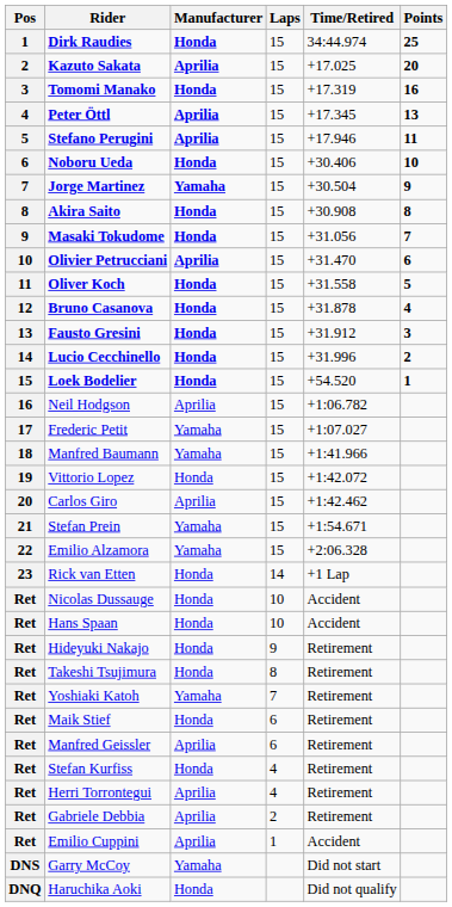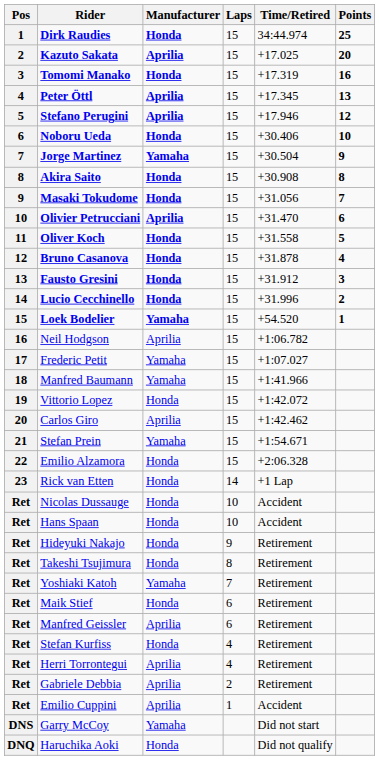 <table class="wikitable" style="font-size: 95%;">
 <tr>
 <th>Pos</th>
 <th>Rider</th>
 <th>Manufacturer</th>
 <th>Laps</th>
 <th>Time/Retired</th>
 <th>Points</th>
 </tr>
 <tr>
 <th>1</th>
 <td> <strong><a href='#'>Dirk Raudies</a></strong></td>
 <td><strong><a href='#'>Honda</a></strong></td>
 <td>15</td>
 <td>34:44.974</td>
 <td><strong>25</strong></td>
 </tr>
 <tr>
 <th>2</th>
 <td> <strong><a href='#'>Kazuto Sakata</a></strong></td>
 <td><strong><a href='#'>Aprilia</a></strong></td>
 <td>15</td>
 <td>+17.025</td>
 <td><strong>20</strong></td>
 </tr>
 <tr>
 <th>3</th>
 <td> <strong><a href='#'>Tomomi Manako</a></strong></td>
 <td><strong><a href='#'>Honda</a></strong></td>
 <td>15</td>
 <td>+17.319</td>
 <td><strong>16</strong></td>
 </tr>
 <tr>
 <th>4</th>
 <td> <strong><a href='#'>Peter Öttl</a></strong></td>
 <td><strong><a href='#'>Aprilia</a></strong></td>
 <td>15</td>
 <td>+17.345</td>
 <td><strong>13</strong></td>
 </tr>
 <tr>
 <th>5</th>
 <td> <strong><a href='#'>Stefano Perugini</a></strong></td>
 <td><strong><a href='#'>Aprilia</a></strong></td>
 <td>15</td>
 <td>+17.946</td>
-<td><strong>11</strong></td>
+<td><strong>12</strong></td>
 </tr>
 <tr>
 <th>6</th>
 <td> <strong><a href='#'>Noboru Ueda</a></strong></td>
 <td><strong><a href='#'>Honda</a></strong></td>
 <td>15</td>
 <td>+30.406</td>
 <td><strong>10</strong></td>
 </tr>
 <tr>
 <th>7</th>
 <td> <strong><a href='#'>Jorge Martinez</a></strong></td>
 <td><strong><a href='#'>Yamaha</a></strong></td>
 <td>15</td>
 <td>+30.504</td>
 <td><strong>9</strong></td>
 </tr>
 <tr>
 <th>8</th>
 <td> <strong><a href='#'>Akira Saito</a></strong></td>
 <td><strong><a href='#'>Honda</a></strong></td>
 <td>15</td>
 <td>+30.908</td>
 <td><strong>8</strong></td>
 </tr>
 <tr>
 <th>9</th>
 <td> <strong><a href='#'>Masaki Tokudome</a></strong></td>
 <td><strong><a href='#'>Honda</a></strong></td>
 <td>15</td>
 <td>+31.056</td>
 <td><strong>7</strong></td>
 </tr>
 <tr>
 <th>10</th>
 <td> <strong><a href='#'>Olivier Petrucciani</a></strong></td>
 <td><strong><a href='#'>Aprilia</a></strong></td>
 <td>15</td>
 <td>+31.470</td>
 <td><strong>6</strong></td>
 </tr>
 <tr>
 <th>11</th>
 <td> <strong><a href='#'>Oliver Koch</a></strong></td>
 <td><strong><a href='#'>Honda</a></strong></td>
 <td>15</td>
 <td>+31.558</td>
 <td><strong>5</strong></td>
 </tr>
 <tr>
 <th>12</th>
 <td> <strong><a href='#'>Bruno Casanova</a></strong></td>
 <td><strong><a href='#'>Honda</a></strong></td>
 <td>15</td>
 <td>+31.878</td>
 <td><strong>4</strong></td>
 </tr>
 <tr>
 <th>13</th>
 <td> <strong><a href='#'>Fausto Gresini</a></strong></td>
 <td><strong><a href='#'>Honda</a></strong></td>
 <td>15</td>
 <td>+31.912</td>
 <td><strong>3</strong></td>
 </tr>
 <tr>
 <th>14</th>
 <td> <strong><a href='#'>Lucio Cecchinello</a></strong></td>
 <td><strong><a href='#'>Honda</a></strong></td>
 <td>15</td>
 <td>+31.996</td>
 <td><strong>2</strong></td>
 </tr>
 <tr>
 <th>15</th>
 <td> <strong><a href='#'>Loek Bodelier</a></strong></td>
-<td><strong><a href='#'>Honda</a></strong></td>
+<td><strong><a href='#'>Yamaha</a></strong></td>
 <td>15</td>
 <td>+54.520</td>
 <td><strong>1</strong></td>
 </tr>
 <tr>
 <th>16</th>
 <td> <a href='#'>Neil Hodgson</a></td>
 <td><a href='#'>Aprilia</a></td>
 <td>15</td>
 <td>+1:06.782</td>
 <td></td>
 </tr>
 <tr>
 <th>17</th>
 <td> <a href='#'>Frederic Petit</a></td>
 <td><a href='#'>Yamaha</a></td>
 <td>15</td>
 <td>+1:07.027</td>
 <td></td>
 </tr>
 <tr>
 <th>18</th>
 <td> <a href='#'>Manfred Baumann</a></td>
 <td><a href='#'>Yamaha</a></td>
 <td>15</td>
 <td>+1:41.966</td>
 <td></td>
 </tr>
 <tr>
 <th>19</th>
 <td> <a href='#'>Vittorio Lopez</a></td>
 <td><a href='#'>Honda</a></td>
 <td>15</td>
 <td>+1:42.072</td>
 <td></td>
 </tr>
 <tr>
 <th>20</th>
 <td> <a href='#'>Carlos Giro</a></td>
 <td><a href='#'>Aprilia</a></td>
 <td>15</td>
 <td>+1:42.462</td>
 <td></td>
 </tr>
 <tr>
 <th>21</th>
 <td> <a href='#'>Stefan Prein</a></td>
 <td><a href='#'>Yamaha</a></td>
 <td>15</td>
 <td>+1:54.671</td>
 <td></td>
 </tr>
 <tr>
 <th>22</th>
 <td> <a href='#'>Emilio Alzamora</a></td>
-<td><a href='#'>Yamaha</a></td>
+<td><a href='#'>Honda</a></td>
 <td>15</td>
 <td>+2:06.328</td>
 <td></td>
 </tr>
 <tr>
 <th>23</th>
 <td> <a href='#'>Rick van Etten</a></td>
 <td><a href='#'>Honda</a></td>
 <td>14</td>
 <td>+1 Lap</td>
 <td></td>
 </tr>
 <tr>
 <th>Ret</th>
 <td> <a href='#'>Nicolas Dussauge</a></td>
 <td><a href='#'>Honda</a></td>
 <td>10</td>
 <td>Accident</td>
 <td></td>
 </tr>
 <tr>
 <th>Ret</th>
 <td> <a href='#'>Hans Spaan</a></td>
 <td><a href='#'>Honda</a></td>
 <td>10</td>
 <td>Accident</td>
 <td></td>
 </tr>
 <tr>
 <th>Ret</th>
 <td> <a href='#'>Hideyuki Nakajo</a></td>
 <td><a href='#'>Honda</a></td>
 <td>9</td>
 <td>Retirement</td>
 <td></td>
 </tr>
 <tr>
 <th>Ret</th>
 <td> <a href='#'>Takeshi Tsujimura</a></td>
 <td><a href='#'>Honda</a></td>
 <td>8</td>
 <td>Retirement</td>
 <td></td>
 </tr>
 <tr>
 <th>Ret</th>
 <td> <a href='#'>Yoshiaki Katoh</a></td>
 <td><a href='#'>Yamaha</a></td>
 <td>7</td>
 <td>Retirement</td>
 <td></td>
 </tr>
 <tr>
 <th>Ret</th>
 <td> <a href='#'>Maik Stief</a></td>
 <td><a href='#'>Honda</a></td>
 <td>6</td>
 <td>Retirement</td>
 <td></td>
 </tr>
 <tr>
 <th>Ret</th>
 <td> <a href='#'>Manfred Geissler</a></td>
 <td><a href='#'>Aprilia</a></td>
 <td>6</td>
 <td>Retirement</td>
 <td></td>
 </tr>
 <tr>
 <th>Ret</th>
 <td> <a href='#'>Stefan Kurfiss</a></td>
 <td><a href='#'>Honda</a></td>
 <td>4</td>
 <td>Retirement</td>
 <td></td>
 </tr>
 <tr>
 <th>Ret</th>
 <td> <a href='#'>Herri Torrontegui</a></td>
 <td><a href='#'>Aprilia</a></td>
 <td>4</td>
 <td>Retirement</td>
 <td></td>
 </tr>
 <tr>
 <th>Ret</th>
 <td> <a href='#'>Gabriele Debbia</a></td>
 <td><a href='#'>Aprilia</a></td>
 <td>2</td>
 <td>Retirement</td>
 <td></td>
 </tr>
 <tr>
 <th>Ret</th>
 <td> <a href='#'>Emilio Cuppini</a></td>
 <td><a href='#'>Aprilia</a></td>
 <td>1</td>
 <td>Accident</td>
 <td></td>
 </tr>
 <tr>
 <th>DNS</th>
 <td> <a href='#'>Garry McCoy</a></td>
 <td><a href='#'>Yamaha</a></td>
 <td></td>
 <td>Did not start</td>
 <td></td>
 </tr>
 <tr>
 <th>DNQ</th>
 <td> <a href='#'>Haruchika Aoki</a></td>
 <td><a href='#'>Honda</a></td>
 <td></td>
 <td>Did not qualify</td>
 <td></td>
 </tr>
 </table>
